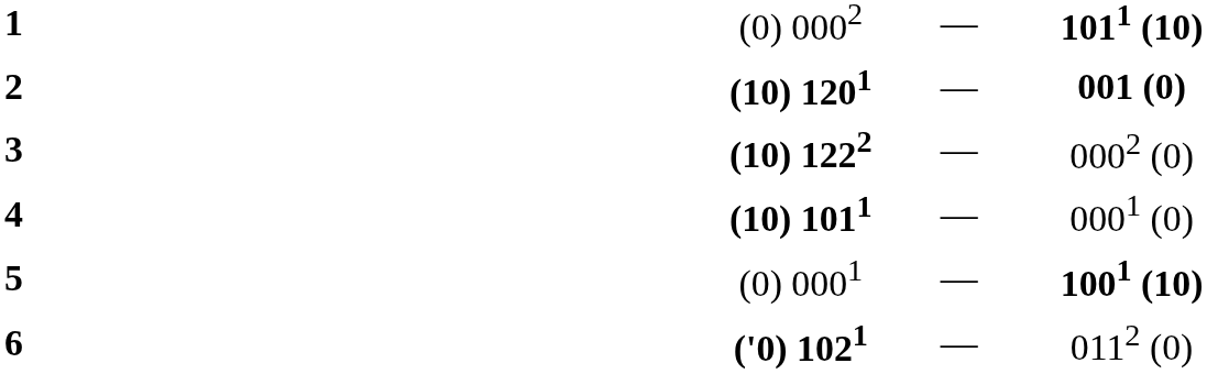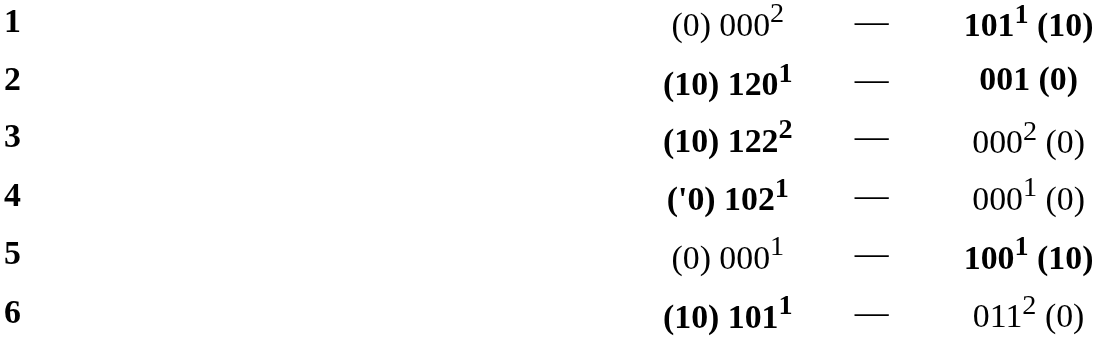 <table style="font-size:90%">
 <tr>
 <th width=50></th>
 <th width=200></th>
 <th width=100></th>
 <th width=20></th>
 <th width=100></th>
 <th width=200></th>
 </tr>
 <tr>
 <td><strong>1</strong></td>
 <td align=right></td>
 <td align=center>(0) 000<sup>2</sup></td>
 <td>—</td>
 <td align=center><strong>101<sup>1</sup> (10)</strong></td>
 <td><strong></strong></td>
 </tr>
 <tr>
 <td><strong>2</strong></td>
 <td align=right><strong></strong></td>
 <td align=center><strong>(10) 120<sup>1</sup></strong></td>
 <td>—</td>
 <td align=center><strong>001 (0)</strong></td>
 <td></td>
 </tr>
 <tr>
 <td><strong>3</strong></td>
 <td align=right><strong></strong></td>
 <td align=center><strong>(10) 122<sup>2</sup></strong></td>
 <td>—</td>
 <td align=center>000<sup>2</sup> (0)</td>
 <td></td>
 </tr>
 <tr>
 <td><strong>4</strong></td>
 <td align=right><strong></strong></td>
-<td align=center><strong>(10) 101<sup>1</sup></strong></td>
+<td align=center><strong>('0) 102<sup>1</sup></strong></td>
 <td>—</td>
 <td align=center>000<sup>1</sup> (0)</td>
 <td></td>
 </tr>
 <tr>
 <td><strong>5</strong></td>
 <td align=right></td>
 <td align=center>(0) 000<sup>1</sup></td>
 <td>—</td>
 <td align=center><strong>100<sup>1</sup> (10)</strong></td>
 <td><strong></strong></td>
 </tr>
 <tr>
 <td><strong>6</strong></td>
 <td align=right><strong></strong></td>
-<td align=center><strong>('0) 102<sup>1</sup></strong></td>
+<td align=center><strong>(10) 101<sup>1</sup></strong></td>
 <td>—</td>
 <td align=center>011<sup>2</sup> (0)</td>
 <td></td>
 </tr>
 <tr>
 </tr>
 </table>
